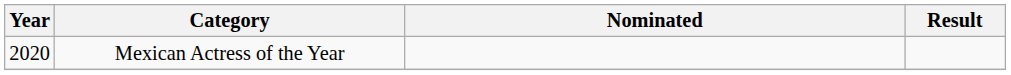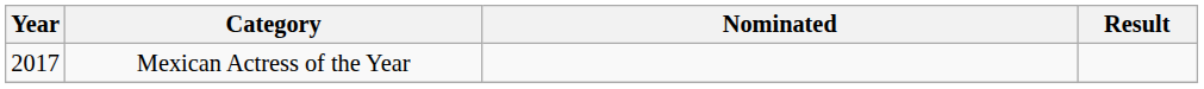 <table class="wikitable" style="table-layout: fixed;">
 <tr>
 <th width="5%">Year</th>
 <th width="35%">Category</th>
 <th width="50%">Nominated</th>
 <th width="10%">Result</th>
 </tr>
 <tr style="text-align: center; top">
-<td>2020</td>
+<td>2017</td>
 <td>Mexican Actress of the Year</td>
 <td></td>
 <td></td>
 </tr>
 <tr>
 </tr>
 </table>
